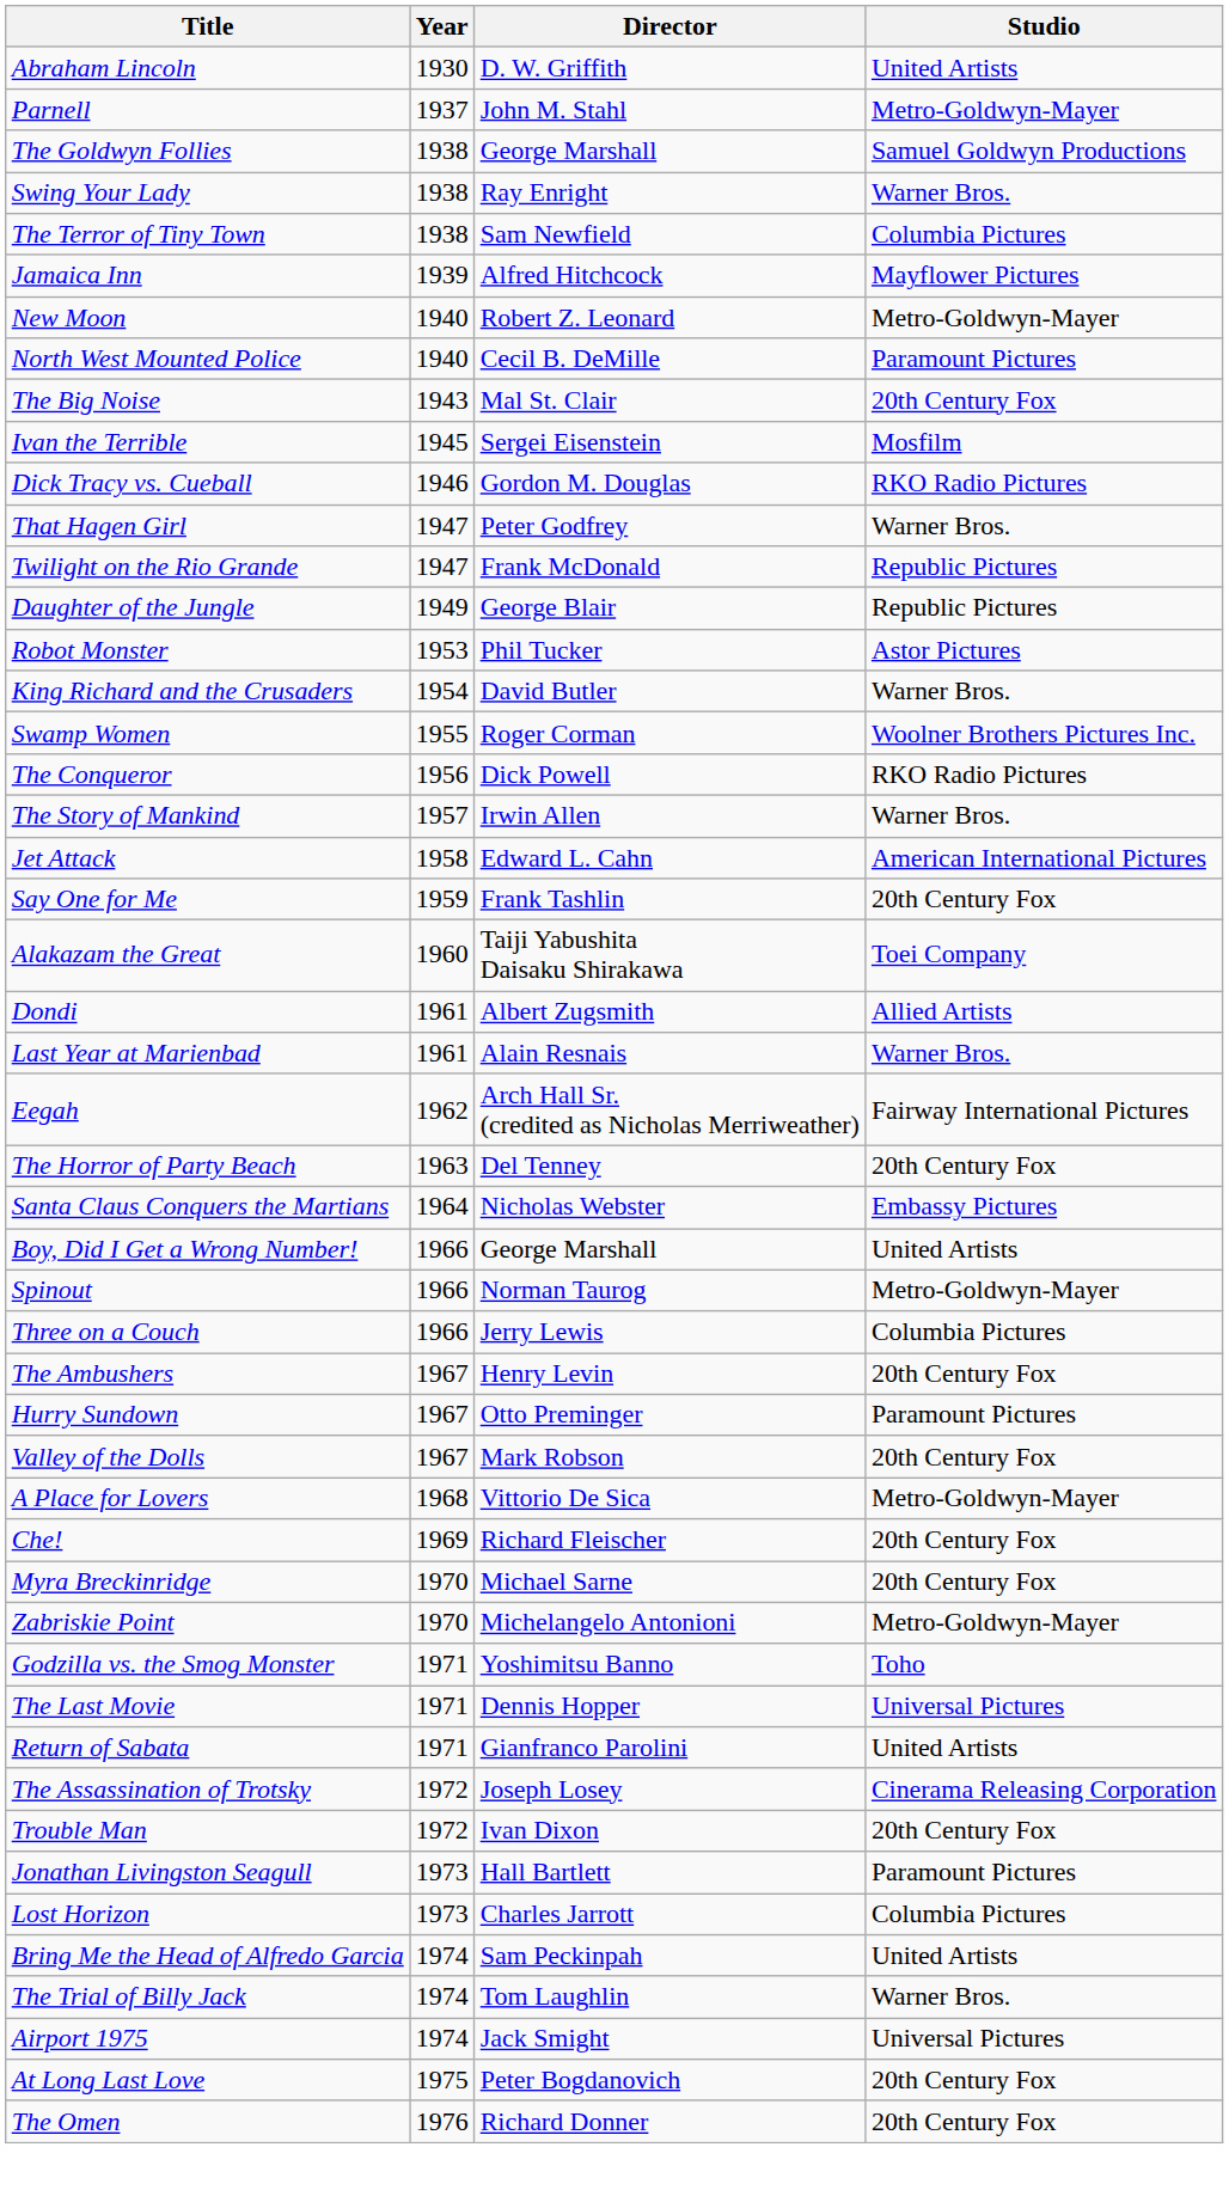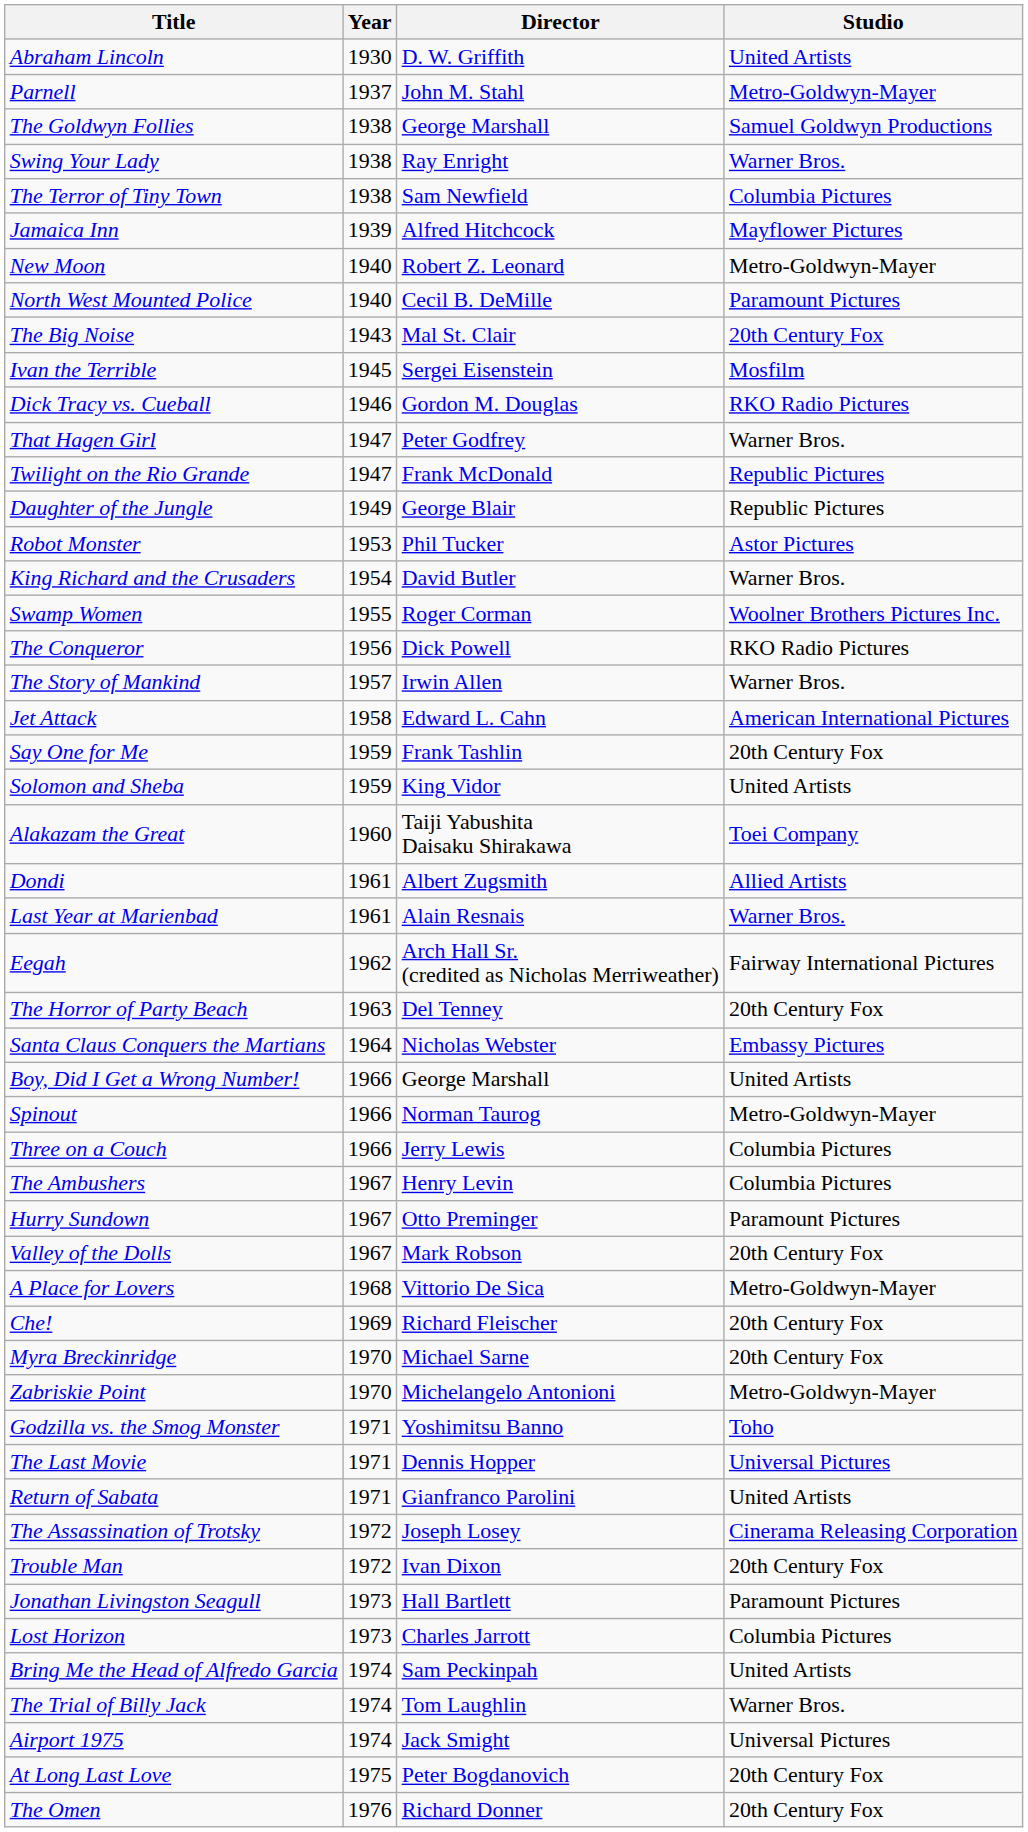 <table class="wikitable sortable plainrowheaders sticky-header">
 <tr>
 <th scope="col">Title</th>
 <th scope="col">Year</th>
 <th scope="col">Director</th>
 <th scope="col">Studio</th>
 </tr>
 <tr>
 <td><em><a href='#'>Abraham Lincoln</a></em></td>
 <td>1930</td>
 <td><a href='#'>D. W. Griffith</a></td>
 <td><a href='#'>United Artists</a></td>
 </tr>
 <tr>
 <td><em><a href='#'>Parnell</a></em></td>
 <td>1937</td>
 <td><a href='#'>John M. Stahl</a></td>
 <td><a href='#'>Metro-Goldwyn-Mayer</a></td>
 </tr>
 <tr>
 <td><em><a href='#'>The Goldwyn Follies</a></em></td>
 <td>1938</td>
 <td><a href='#'>George Marshall</a></td>
 <td><a href='#'>Samuel Goldwyn Productions</a></td>
 </tr>
 <tr>
 <td><em><a href='#'>Swing Your Lady</a></em></td>
 <td>1938</td>
 <td><a href='#'>Ray Enright</a></td>
 <td><a href='#'>Warner Bros.</a></td>
 </tr>
 <tr>
 <td><em><a href='#'>The Terror of Tiny Town</a></em></td>
 <td>1938</td>
 <td><a href='#'>Sam Newfield</a></td>
 <td><a href='#'>Columbia Pictures</a></td>
 </tr>
 <tr>
 <td><em><a href='#'>Jamaica Inn</a></em></td>
 <td>1939</td>
 <td><a href='#'>Alfred Hitchcock</a></td>
 <td><a href='#'>Mayflower Pictures</a></td>
 </tr>
 <tr>
 <td><em><a href='#'>New Moon</a></em></td>
 <td>1940</td>
 <td><a href='#'>Robert Z. Leonard</a></td>
 <td>Metro-Goldwyn-Mayer</td>
 </tr>
 <tr>
 <td><em><a href='#'>North West Mounted Police</a></em></td>
 <td>1940</td>
 <td><a href='#'>Cecil B. DeMille</a></td>
 <td><a href='#'>Paramount Pictures</a></td>
 </tr>
 <tr>
 <td><em><a href='#'>The Big Noise</a></em></td>
 <td>1943</td>
 <td><a href='#'>Mal St. Clair</a></td>
 <td><a href='#'>20th Century Fox</a></td>
 </tr>
 <tr>
 <td><em><a href='#'>Ivan the Terrible</a></em></td>
 <td>1945</td>
 <td><a href='#'>Sergei Eisenstein</a></td>
 <td><a href='#'>Mosfilm</a></td>
 </tr>
 <tr>
 <td><em><a href='#'>Dick Tracy vs. Cueball</a></em></td>
 <td>1946</td>
 <td><a href='#'>Gordon M. Douglas</a></td>
 <td><a href='#'>RKO Radio Pictures</a></td>
 </tr>
 <tr>
 <td><em><a href='#'>That Hagen Girl</a></em></td>
 <td>1947</td>
 <td><a href='#'>Peter Godfrey</a></td>
 <td>Warner Bros.</td>
 </tr>
 <tr>
 <td><em><a href='#'>Twilight on the Rio Grande</a></em></td>
 <td>1947</td>
 <td><a href='#'>Frank McDonald</a></td>
 <td><a href='#'>Republic Pictures</a></td>
 </tr>
 <tr>
 <td><em><a href='#'>Daughter of the Jungle</a></em></td>
 <td>1949</td>
 <td><a href='#'>George Blair</a></td>
 <td>Republic Pictures</td>
 </tr>
 <tr>
 <td><em><a href='#'>Robot Monster</a></em></td>
 <td>1953</td>
 <td><a href='#'>Phil Tucker</a></td>
 <td><a href='#'>Astor Pictures</a></td>
 </tr>
 <tr>
 <td><em><a href='#'>King Richard and the Crusaders</a></em></td>
 <td>1954</td>
 <td><a href='#'>David Butler</a></td>
 <td>Warner Bros.</td>
 </tr>
 <tr>
 <td><em><a href='#'>Swamp Women</a></em></td>
 <td>1955</td>
 <td><a href='#'>Roger Corman</a></td>
 <td><a href='#'>Woolner Brothers Pictures Inc.</a></td>
 </tr>
 <tr>
 <td><em><a href='#'>The Conqueror</a></em></td>
 <td>1956</td>
 <td><a href='#'>Dick Powell</a></td>
 <td>RKO Radio Pictures</td>
 </tr>
 <tr>
 <td><em><a href='#'>The Story of Mankind</a></em></td>
 <td>1957</td>
 <td><a href='#'>Irwin Allen</a></td>
 <td>Warner Bros.</td>
 </tr>
 <tr>
 <td><em><a href='#'>Jet Attack</a></em></td>
 <td>1958</td>
 <td><a href='#'>Edward L. Cahn</a></td>
 <td><a href='#'>American International Pictures</a></td>
 </tr>
 <tr>
 <td><em><a href='#'>Say One for Me</a></em></td>
 <td>1959</td>
 <td><a href='#'>Frank Tashlin</a></td>
 <td>20th Century Fox</td>
 </tr>
 <tr>
+<td><em><a href='#'>Solomon and Sheba</a></em></td>
+<td>1959</td>
+<td><a href='#'>King Vidor</a></td>
+<td>United Artists</td>
+</tr>
+<tr>
 <td><em><a href='#'>Alakazam the Great</a></em></td>
 <td>1960</td>
 <td>Taiji Yabushita<br>Daisaku Shirakawa</td>
 <td><a href='#'>Toei Company</a></td>
 </tr>
 <tr>
 <td><em><a href='#'>Dondi</a></em></td>
 <td>1961</td>
 <td><a href='#'>Albert Zugsmith</a></td>
 <td><a href='#'>Allied Artists</a></td>
 </tr>
 <tr>
 <td><em><a href='#'>Last Year at Marienbad</a></em></td>
 <td>1961</td>
 <td><a href='#'>Alain Resnais</a></td>
 <td><a href='#'>Warner Bros.</a></td>
 </tr>
 <tr>
 <td><em><a href='#'>Eegah</a></em></td>
 <td>1962</td>
 <td><a href='#'>Arch Hall Sr.</a><br>(credited as Nicholas Merriweather)</td>
 <td>Fairway International Pictures</td>
 </tr>
 <tr>
 <td><em><a href='#'>The Horror of Party Beach</a></em></td>
 <td>1963</td>
 <td><a href='#'>Del Tenney</a></td>
 <td>20th Century Fox</td>
 </tr>
 <tr>
 <td><em><a href='#'>Santa Claus Conquers the Martians</a></em></td>
 <td>1964</td>
 <td><a href='#'>Nicholas Webster</a></td>
 <td><a href='#'>Embassy Pictures</a></td>
 </tr>
 <tr>
 <td><em><a href='#'>Boy, Did I Get a Wrong Number!</a></em></td>
 <td>1966</td>
 <td>George Marshall</td>
 <td>United Artists</td>
 </tr>
 <tr>
 <td><em><a href='#'>Spinout</a></em></td>
 <td>1966</td>
 <td><a href='#'>Norman Taurog</a></td>
 <td>Metro-Goldwyn-Mayer</td>
 </tr>
 <tr>
 <td><em><a href='#'>Three on a Couch</a></em></td>
 <td>1966</td>
 <td><a href='#'>Jerry Lewis</a></td>
 <td>Columbia Pictures</td>
 </tr>
 <tr>
 <td><em><a href='#'>The Ambushers</a></em></td>
 <td>1967</td>
 <td><a href='#'>Henry Levin</a></td>
-<td>20th Century Fox</td>
+<td>Columbia Pictures</td>
 </tr>
 <tr>
 <td><em><a href='#'>Hurry Sundown</a></em></td>
 <td>1967</td>
 <td><a href='#'>Otto Preminger</a></td>
 <td>Paramount Pictures</td>
 </tr>
 <tr>
 <td><em><a href='#'>Valley of the Dolls</a></em></td>
 <td>1967</td>
 <td><a href='#'>Mark Robson</a></td>
 <td>20th Century Fox</td>
 </tr>
 <tr>
 <td><em><a href='#'>A Place for Lovers</a></em></td>
 <td>1968</td>
 <td><a href='#'>Vittorio De Sica</a></td>
 <td>Metro-Goldwyn-Mayer</td>
 </tr>
 <tr>
 <td><em><a href='#'>Che!</a></em></td>
 <td>1969</td>
 <td><a href='#'>Richard Fleischer</a></td>
 <td>20th Century Fox</td>
 </tr>
 <tr>
 <td><em><a href='#'>Myra Breckinridge</a></em></td>
 <td>1970</td>
 <td><a href='#'>Michael Sarne</a></td>
 <td>20th Century Fox</td>
 </tr>
 <tr>
 <td><em><a href='#'>Zabriskie Point</a></em></td>
 <td>1970</td>
 <td><a href='#'>Michelangelo Antonioni</a></td>
 <td>Metro-Goldwyn-Mayer</td>
 </tr>
 <tr>
 <td><em><a href='#'>Godzilla vs. the Smog Monster</a></em></td>
 <td>1971</td>
 <td><a href='#'>Yoshimitsu Banno</a></td>
 <td><a href='#'>Toho</a></td>
 </tr>
 <tr>
 <td><em><a href='#'>The Last Movie</a></em></td>
 <td>1971</td>
 <td><a href='#'>Dennis Hopper</a></td>
 <td><a href='#'>Universal Pictures</a></td>
 </tr>
 <tr>
 <td><em><a href='#'>Return of Sabata</a></em></td>
 <td>1971</td>
 <td><a href='#'>Gianfranco Parolini</a></td>
 <td>United Artists</td>
 </tr>
 <tr>
 <td><em><a href='#'>The Assassination of Trotsky</a></em></td>
 <td>1972</td>
 <td><a href='#'>Joseph Losey</a></td>
 <td><a href='#'>Cinerama Releasing Corporation</a></td>
 </tr>
 <tr>
 <td><em><a href='#'>Trouble Man</a></em></td>
 <td>1972</td>
 <td><a href='#'>Ivan Dixon</a></td>
 <td>20th Century Fox</td>
 </tr>
 <tr>
 <td><em><a href='#'>Jonathan Livingston Seagull</a></em></td>
 <td>1973</td>
 <td><a href='#'>Hall Bartlett</a></td>
 <td>Paramount Pictures</td>
 </tr>
 <tr>
 <td><em><a href='#'>Lost Horizon</a></em></td>
 <td>1973</td>
 <td><a href='#'>Charles Jarrott</a></td>
 <td>Columbia Pictures</td>
 </tr>
 <tr>
 <td><em><a href='#'>Bring Me the Head of Alfredo Garcia</a></em></td>
 <td>1974</td>
 <td><a href='#'>Sam Peckinpah</a></td>
 <td>United Artists</td>
 </tr>
 <tr>
 <td><em><a href='#'>The Trial of Billy Jack</a></em></td>
 <td>1974</td>
 <td><a href='#'>Tom Laughlin</a></td>
 <td>Warner Bros.</td>
 </tr>
 <tr>
 <td><em><a href='#'>Airport 1975</a></em></td>
 <td>1974</td>
 <td><a href='#'>Jack Smight</a></td>
 <td>Universal Pictures</td>
 </tr>
 <tr>
 <td><em><a href='#'>At Long Last Love</a></em></td>
 <td>1975</td>
 <td><a href='#'>Peter Bogdanovich</a></td>
 <td>20th Century Fox</td>
 </tr>
 <tr>
 <td><em><a href='#'>The Omen</a></em></td>
 <td>1976</td>
 <td><a href='#'>Richard Donner</a></td>
 <td>20th Century Fox</td>
 </tr>
 </table>
